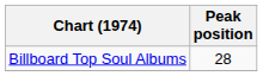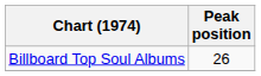 <table class="wikitable">
 <tr>
 <th>Chart (1974)</th>
 <th>Peak<br>position</th>
 </tr>
 <tr>
 <td><a href='#'>Billboard Top Soul Albums</a></td>
-<td align=center>28</td>
+<td align=center>26</td>
 </tr>
 <tr>
 </tr>
 </table>
